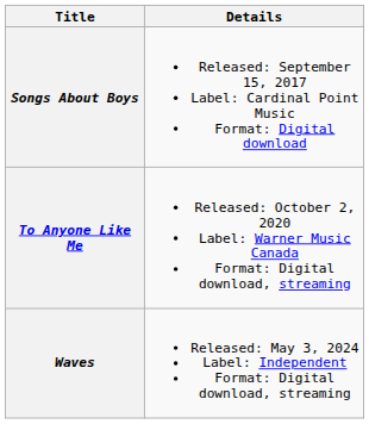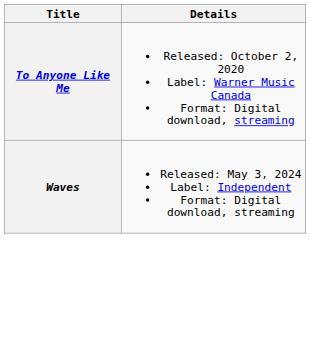 <table class="wikitable plainrowheaders" style="text-align:center;">
 <tr>
 <th scope="col" style="width:10em;">Title</th>
 <th scope="col" style="width:16em;">Details</th>
-</tr>
-<tr>
-<th scope="row"><em>Songs About Boys</em></th>
-<td><br><ul><li>Released: September 15, 2017</li><li>Label: Cardinal Point Music</li><li>Format: <a href='#'>Digital download</a></li></ul></td>
 </tr>
 <tr>
 <th scope="row"><em><a href='#'>To Anyone Like Me</a></em></th>
 <td><br><ul><li>Released: October 2, 2020</li><li>Label: <a href='#'>Warner Music Canada</a></li><li>Format: Digital download, <a href='#'>streaming</a></li></ul></td>
 </tr>
 <tr>
 <th scope="row"><em>Waves</em></th>
 <td><br><ul><li>Released: May 3, 2024</li><li>Label: <a href='#'>Independent</a></li><li>Format: Digital download, streaming</li></ul></td>
 </tr>
 </table>
